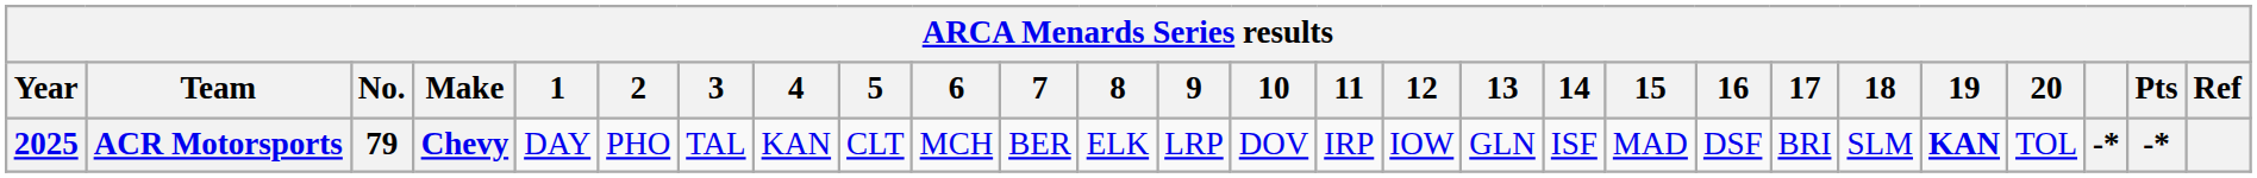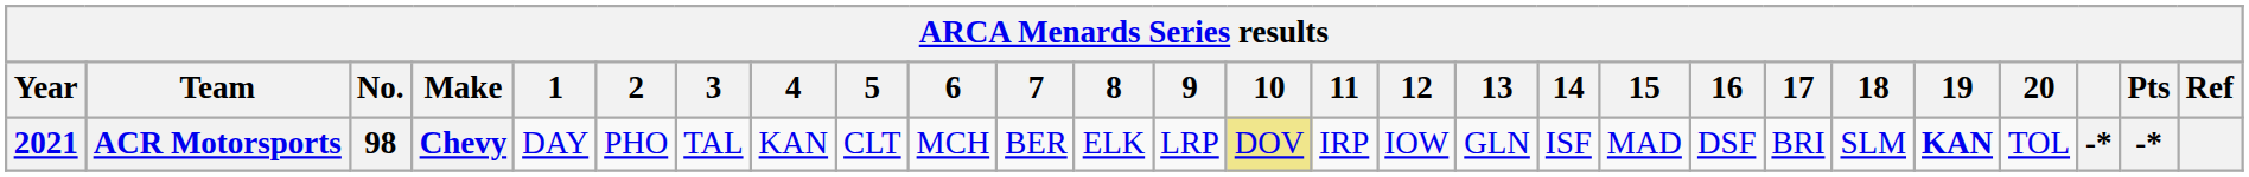 <table class="wikitable" style="text-align:center; font-size:75%">
 <tr>
 <th colspan="32"><a href='#'>ARCA Menards Series</a> results</th>
 </tr>
 <tr>
 <th>Year</th>
 <th>Team</th>
 <th>No.</th>
 <th>Make</th>
 <th>1</th>
 <th>2</th>
 <th>3</th>
 <th>4</th>
 <th>5</th>
 <th>6</th>
 <th>7</th>
 <th>8</th>
 <th>9</th>
 <th>10</th>
 <th>11</th>
 <th>12</th>
 <th>13</th>
 <th>14</th>
 <th>15</th>
 <th>16</th>
 <th>17</th>
 <th>18</th>
 <th>19</th>
 <th>20</th>
 <th></th>
 <th>Pts</th>
 <th>Ref</th>
 </tr>
 <tr>
-<th><a href='#'>2025</a></th>
+<th><a href='#'>2021</a></th>
 <th><a href='#'>ACR Motorsports</a></th>
-<th>79</th>
+<th>98</th>
 <th><a href='#'>Chevy</a></th>
 <td><a href='#'>DAY</a></td>
 <td><a href='#'>PHO</a></td>
 <td><a href='#'>TAL</a></td>
 <td><a href='#'>KAN</a></td>
 <td><a href='#'>CLT</a></td>
 <td><a href='#'>MCH</a></td>
 <td><a href='#'>BER</a></td>
 <td><a href='#'>ELK</a></td>
 <td><a href='#'>LRP</a></td>
-<td><a href='#'>DOV</a></td>
+<td style="background: khaki;"><a href='#'>DOV</a></td>
 <td><a href='#'>IRP</a></td>
 <td><a href='#'>IOW</a></td>
 <td><a href='#'>GLN</a></td>
 <td><a href='#'>ISF</a></td>
 <td><a href='#'>MAD</a></td>
 <td><a href='#'>DSF</a></td>
 <td><a href='#'>BRI</a></td>
 <td><a href='#'>SLM</a></td>
 <td><strong><a href='#'>KAN</a></strong></td>
 <td><a href='#'>TOL</a></td>
 <th>-*</th>
 <th>-*</th>
 <th></th>
 </tr>
 </table>
